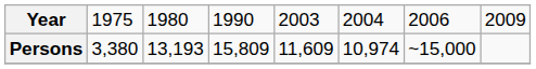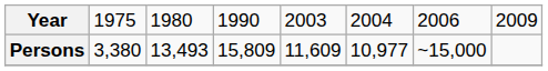 <table class="wikitable" style="float:centre; font-size:85%;">
 <tr>
 <th>Year</th>
 <td>1975</td>
 <td>1980</td>
 <td>1990</td>
 <td>2003</td>
 <td>2004</td>
 <td>2006</td>
 <td>2009</td>
 </tr>
 <tr ->
 <th>Persons</th>
 <td>3,380</td>
-<td>13,193</td>
+<td>13,493</td>
 <td>15,809</td>
 <td>11,609</td>
-<td>10,974</td>
+<td>10,977</td>
 <td>~15,000</td>
 <td></td>
 </tr>
 <tr ->
 </tr>
 </table>
